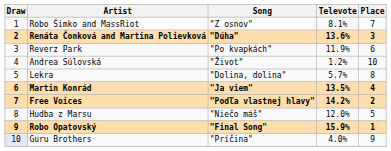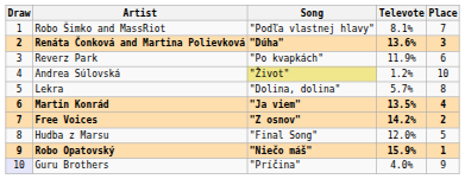 <table class="sortable wikitable" style="margin: 1em auto 1em auto; text-align:center;">
 <tr>
 <th>Draw</th>
 <th>Artist</th>
 <th>Song</th>
 <th>Televote</th>
 <th>Place</th>
 </tr>
 <tr>
 <td>1</td>
 <td align="left">Robo Šimko and MassRiot</td>
-<td align="left">"Z osnov"</td>
+<td align="left">"Podľa vlastnej hlavy"</td>
 <td>8.1%</td>
 <td>7</td>
 </tr>
 <tr style="font-weight:bold; background:navajowhite">
 <td>2</td>
 <td align="left">Renáta Čonková and Martina Polievková</td>
 <td align="left">"Dúha"</td>
 <td>13.6%</td>
 <td>3</td>
 </tr>
 <tr>
 <td>3</td>
 <td align="left">Reverz Park</td>
 <td align="left">"Po kvapkách"</td>
 <td>11.9%</td>
 <td>6</td>
 </tr>
 <tr>
 <td>4</td>
 <td align="left">Andrea Súlovská</td>
-<td align="left">"Život"</td>
+<td align="left" style="background: khaki;">"Život"</td>
 <td>1.2%</td>
 <td>10</td>
 </tr>
 <tr>
 <td>5</td>
 <td align="left">Lekra</td>
 <td align="left">"Dolina, dolina"</td>
 <td>5.7%</td>
 <td>8</td>
 </tr>
 <tr style="font-weight:bold; background:navajowhite">
 <td>6</td>
 <td align="left">Martin Konrád</td>
 <td align="left">"Ja viem"</td>
 <td>13.5%</td>
 <td>4</td>
 </tr>
 <tr style="font-weight:bold; background:navajowhite">
 <td>7</td>
 <td align="left">Free Voices</td>
-<td align="left">"Podľa vlastnej hlavy"</td>
+<td align="left">"Z osnov"</td>
 <td>14.2%</td>
 <td>2</td>
 </tr>
 <tr>
 <td>8</td>
 <td align="left">Hudba z Marsu</td>
-<td align="left">"Niečo máš"</td>
+<td align="left">"Final Song"</td>
 <td>12.0%</td>
 <td>5</td>
 </tr>
 <tr style="font-weight:bold; background:navajowhite">
 <td>9</td>
 <td align="left">Robo Opatovský</td>
-<td align="left">"Final Song"</td>
+<td align="left">"Niečo máš"</td>
 <td>15.9%</td>
 <td>1</td>
 </tr>
 <tr>
 <td style="background: lavender;">10</td>
 <td align="left">Guru Brothers</td>
 <td align="left">"Príčina"</td>
 <td>4.0%</td>
 <td>9</td>
 </tr>
 </table>
